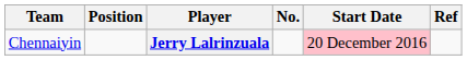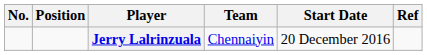 <table class="wikitable plainrowheaders" style="text-align:center; text-align:left">
 <tr>
-<th scope="col">Team</th>
+<th>No.</th>
 <th scope="col">Position</th>
 <th scope="col">Player</th>
-<th>No.</th>
+<th scope="col">Team</th>
 <th scope="col">Start Date</th>
 <th scope="col">Ref</th>
 </tr>
 <tr>
-<td><a href='#'>Chennaiyin</a></td>
+<td></td>
 <td></td>
 <th scope="row"> <a href='#'>Jerry Lalrinzuala</a></th>
-<td></td>
-<td style="background: pink;">20 December 2016</td>
+<td><a href='#'>Chennaiyin</a></td>
+<td>20 December 2016</td>
 <td></td>
 </tr>
 </table>
